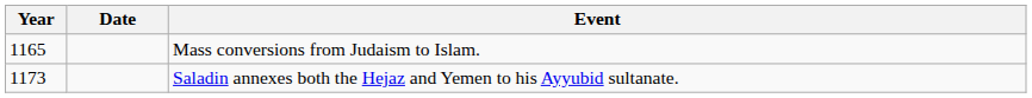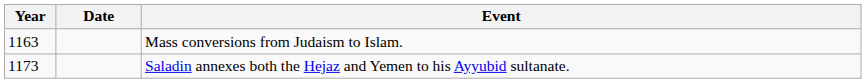 <table class="wikitable" width="100%">
 <tr>
 <th style="width:6%">Year</th>
 <th style="width:10%">Date</th>
 <th>Event</th>
 </tr>
 <tr>
-<td>1165</td>
+<td>1163</td>
 <td></td>
 <td>Mass conversions from Judaism to Islam.</td>
 </tr>
 <tr>
 <td>1173</td>
 <td></td>
 <td><a href='#'>Saladin</a> annexes both the <a href='#'>Hejaz</a> and Yemen to his <a href='#'>Ayyubid</a> sultanate.</td>
 </tr>
 </table>
